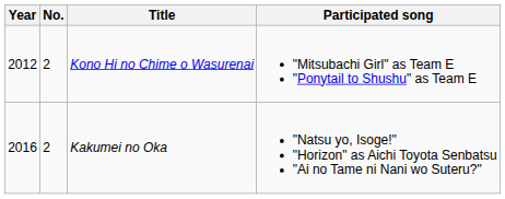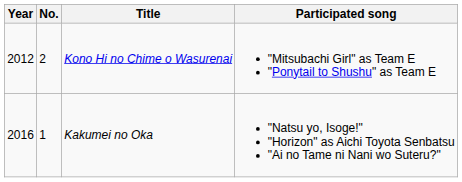 <table class="wikitable sortable">
 <tr>
 <th>Year</th>
 <th data-sort-type="number">No.</th>
 <th>Title</th>
 <th class="unsortable">Participated song</th>
 </tr>
 <tr>
 <td>2012</td>
 <td>2</td>
 <td><em><a href='#'>Kono Hi no Chime o Wasurenai</a></em></td>
 <td><br><ul><li>"Mitsubachi Girl" as Team E</li><li>"<a href='#'>Ponytail to Shushu</a>" as Team E</li></ul></td>
 </tr>
 <tr>
 <td>2016</td>
-<td>2</td>
+<td>1</td>
 <td><em>Kakumei no Oka</em></td>
 <td><br><ul><li>"Natsu yo, Isoge!"</li><li>"Horizon" as Aichi Toyota Senbatsu</li><li>"Ai no Tame ni Nani wo Suteru?"</li></ul></td>
 </tr>
 </table>
